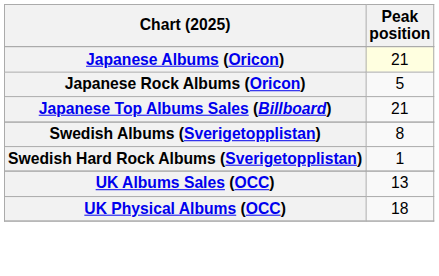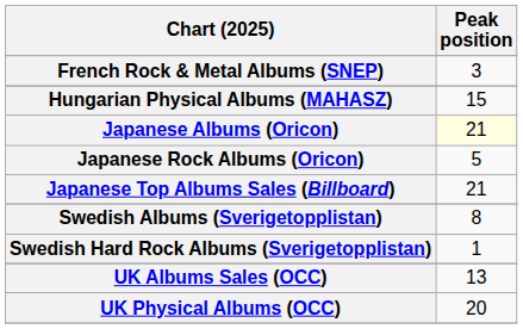 <table class="wikitable sortable plainrowheaders" style="text-align:center">
 <tr>
 <th scope="col">Chart (2025)</th>
 <th scope="col">Peak<br>position</th>
 </tr>
 <tr>
 </tr>
 <tr>
 </tr>
 <tr>
 </tr>
 <tr>
 </tr>
 <tr>
 </tr>
 <tr>
 </tr>
 <tr>
+<th scope="row">French Rock & Metal Albums (<a href='#'>SNEP</a>)</th>
+<td>3</td>
+</tr>
+<tr>
+</tr>
+<tr>
+<th scope="row">Hungarian Physical Albums (<a href='#'>MAHASZ</a>)</th>
+<td>15</td>
 </tr>
 <tr>
 <th scope="row"><a href='#'>Japanese Albums</a> (<a href='#'>Oricon</a>)</th>
 <td style="background: lightyellow;">21</td>
 </tr>
 <tr>
 <th scope="row">Japanese Rock Albums (<a href='#'>Oricon</a>)</th>
 <td>5</td>
 </tr>
 <tr>
 <th scope="row"><a href='#'>Japanese Top Albums Sales</a> (<em><a href='#'>Billboard</a></em>)</th>
 <td>21</td>
 </tr>
 <tr>
 </tr>
 <tr>
 <th scope="row">Swedish Albums (<a href='#'>Sverigetopplistan</a>)</th>
 <td>8</td>
 </tr>
 <tr>
 <th scope="row">Swedish Hard Rock Albums (<a href='#'>Sverigetopplistan</a>)</th>
 <td>1</td>
 </tr>
 <tr>
 </tr>
 <tr>
 </tr>
 <tr>
 <th scope="row"><a href='#'>UK Albums Sales</a> (<a href='#'>OCC</a>)</th>
 <td>13</td>
 </tr>
 <tr>
 <th scope="row"><a href='#'>UK Physical Albums</a> (<a href='#'>OCC</a>)</th>
-<td>18</td>
+<td>20</td>
 </tr>
 <tr>
 </tr>
 </table>
